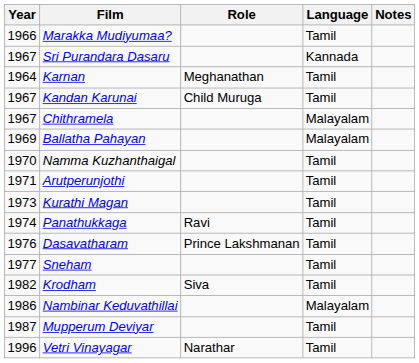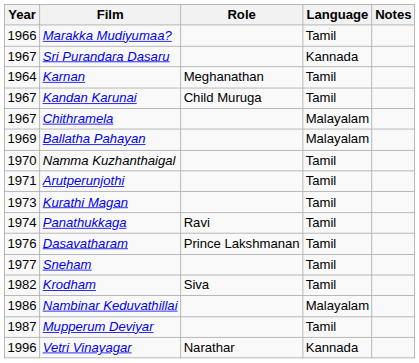 <table class="wikitable sortable">
 <tr>
 <th>Year</th>
 <th>Film</th>
 <th>Role</th>
 <th>Language</th>
 <th class="unsortable">Notes</th>
 </tr>
 <tr>
 <td>1966</td>
 <td><em><a href='#'>Marakka Mudiyumaa?</a></em></td>
 <td></td>
 <td>Tamil</td>
 <td></td>
 </tr>
 <tr>
 <td>1967</td>
 <td><em><a href='#'>Sri Purandara Dasaru</a></em></td>
 <td></td>
 <td>Kannada</td>
 <td></td>
 </tr>
 <tr>
 <td>1964</td>
 <td><em><a href='#'>Karnan</a></em></td>
 <td>Meghanathan</td>
 <td>Tamil</td>
 <td></td>
 </tr>
 <tr>
 <td>1967</td>
 <td><em><a href='#'>Kandan Karunai</a></em></td>
 <td>Child Muruga</td>
 <td>Tamil</td>
 <td></td>
 </tr>
 <tr>
 <td>1967</td>
 <td><em><a href='#'>Chithramela</a></em></td>
 <td></td>
 <td>Malayalam</td>
 <td></td>
 </tr>
 <tr>
 <td>1969</td>
 <td><em><a href='#'>Ballatha Pahayan</a></em></td>
 <td></td>
 <td>Malayalam</td>
 <td></td>
 </tr>
 <tr>
 <td>1970</td>
 <td><em>Namma Kuzhanthaigal</em></td>
 <td></td>
 <td>Tamil</td>
 <td></td>
 </tr>
 <tr>
 <td>1971</td>
 <td><em><a href='#'>Arutperunjothi</a></em></td>
 <td></td>
 <td>Tamil</td>
 <td></td>
 </tr>
 <tr>
 <td>1973</td>
 <td><em><a href='#'>Kurathi Magan</a></em></td>
 <td></td>
 <td>Tamil</td>
 <td></td>
 </tr>
 <tr>
 <td>1974</td>
 <td><em><a href='#'>Panathukkaga</a></em></td>
 <td>Ravi</td>
 <td>Tamil</td>
 <td></td>
 </tr>
 <tr>
 <td>1976</td>
 <td><em><a href='#'>Dasavatharam</a></em></td>
 <td>Prince Lakshmanan</td>
 <td>Tamil</td>
 <td></td>
 </tr>
 <tr>
 <td>1977</td>
 <td><em><a href='#'>Sneham</a></em></td>
 <td></td>
 <td>Tamil</td>
 <td></td>
 </tr>
 <tr 1979     [Lakshmi Tamil ]>
 <td>1982</td>
 <td><em><a href='#'>Krodham</a></em></td>
 <td>Siva</td>
 <td>Tamil</td>
 <td></td>
 </tr>
 <tr>
 <td>1986</td>
 <td><em><a href='#'>Nambinar Keduvathillai</a></em></td>
 <td></td>
 <td>Malayalam</td>
 <td></td>
 </tr>
 <tr>
 <td>1987</td>
 <td><em><a href='#'>Mupperum Deviyar</a></em></td>
 <td></td>
 <td>Tamil</td>
 <td></td>
 </tr>
 <tr>
 <td>1996</td>
 <td><em><a href='#'>Vetri Vinayagar</a></em></td>
 <td>Narathar</td>
-<td>Tamil</td>
+<td>Kannada</td>
 <td></td>
 </tr>
 </table>
